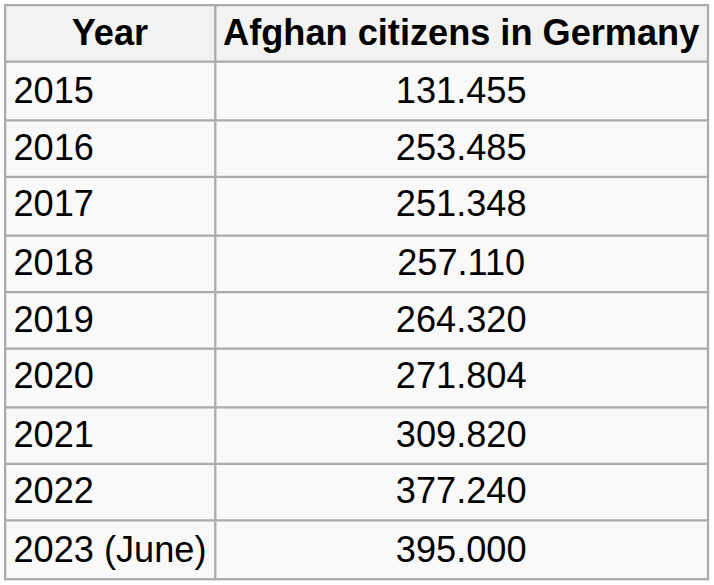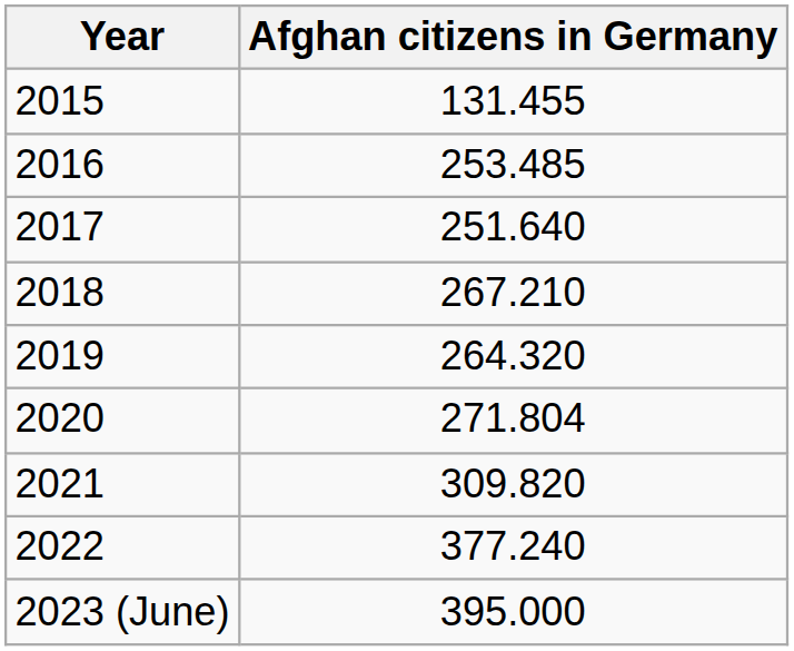 <table class="wikitable sortable zebra" style="text-align:center;">
 <tr>
 <th>Year</th>
 <th>Afghan citizens in Germany</th>
 </tr>
 <tr>
 <td style="text-align:left">2015</td>
 <td>131.455</td>
 </tr>
 <tr>
 <td style="text-align:left">2016</td>
 <td>253.485</td>
 </tr>
 <tr>
 <td style="text-align:left">2017</td>
-<td>251.348</td>
+<td>251.640</td>
 </tr>
 <tr>
 <td style="text-align:left">2018</td>
-<td>257.110</td>
+<td>267.210</td>
 </tr>
 <tr>
 <td style="text-align:left">2019</td>
 <td>264.320</td>
 </tr>
 <tr>
 <td style="text-align:left">2020</td>
 <td>271.804</td>
 </tr>
 <tr>
 <td style="text-align:left">2021</td>
 <td>309.820</td>
 </tr>
 <tr>
 <td style="text-align:left">2022</td>
 <td>377.240</td>
 </tr>
 <tr>
 <td style="text-align:left">2023 (June)</td>
 <td>395.000</td>
 </tr>
 </table>
